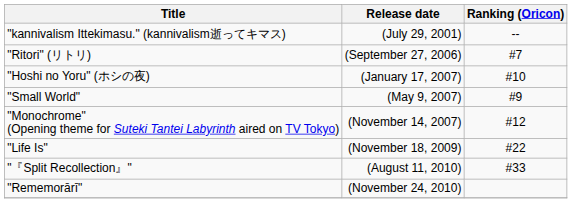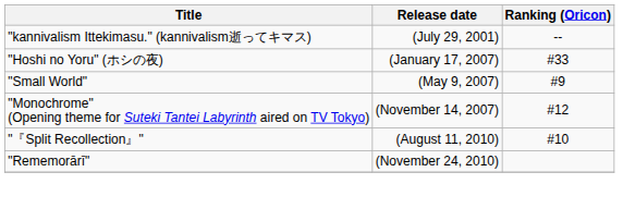 <table class="wikitable">
 <tr>
 <th>Title</th>
 <th>Release date</th>
 <th>Ranking (<a href='#'>Oricon</a>)</th>
 </tr>
 <tr>
 <td>"kannivalism Ittekimasu." (kannivalism逝ってキマス)</td>
 <td align="right">(July 29, 2001)</td>
 <td align="center">--</td>
 </tr>
 <tr>
-<td>"Ritori" (リトリ)</td>
-<td align="right">(September 27, 2006)</td>
-<td align="center">#7</td>
-</tr>
-<tr>
 <td>"Hoshi no Yoru" (ホシの夜)</td>
 <td align="right">(January 17, 2007)</td>
-<td align="center">#10</td>
+<td align="center">#33</td>
 </tr>
 <tr>
 <td>"Small World"</td>
 <td align="right">(May 9, 2007)</td>
 <td align="center">#9</td>
 </tr>
 <tr>
 <td>"Monochrome"<br>(Opening theme for <em><a href='#'>Suteki Tantei Labyrinth</a></em> aired on <a href='#'>TV Tokyo</a>)</td>
 <td align="right">(November 14, 2007)</td>
 <td align="center">#12</td>
 </tr>
 <tr>
-<td>"Life Is"</td>
-<td align="right">(November 18, 2009)</td>
-<td align="center">#22</td>
-</tr>
-<tr>
 <td>"『Split Recollection』"</td>
 <td align="right">(August 11, 2010)</td>
-<td align="center">#33</td>
+<td align="center">#10</td>
 </tr>
 <tr>
 <td>"Rememorārī"</td>
 <td align="right">(November 24, 2010)</td>
 <td align="center"></td>
 </tr>
 <tr>
 </tr>
 </table>
